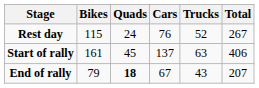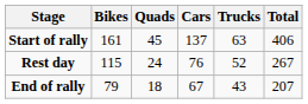 <table class="wikitable" style="font-size:97%; width=15%; text-align:center">
 <tr>
 <th>Stage</th>
 <th>Bikes</th>
 <th>Quads</th>
 <th>Cars</th>
 <th>Trucks</th>
 <th>Total</th>
 </tr>
 <tr>
+<td><strong>Start of rally</strong></td>
+<td>161</td>
+<td>45</td>
+<td>137</td>
+<td>63</td>
+<td>406</td>
+</tr>
+<tr>
 <td><strong>Rest day</strong></td>
 <td>115</td>
 <td>24</td>
 <td>76</td>
 <td>52</td>
 <td>267</td>
 </tr>
 <tr>
-<td><strong>Start of rally</strong></td>
-<td>161</td>
-<td>45</td>
-<td>137</td>
-<td>63</td>
-<td>406</td>
-</tr>
-<tr>
 <td><strong>End of rally</strong></td>
 <td>79</td>
-<td><strong>18</strong></td>
+<td>18</td>
 <td>67</td>
 <td>43</td>
 <td>207</td>
 </tr>
 </table>
